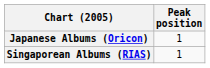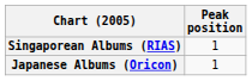 <table class="wikitable plainrowheaders" style="text-align:center">
 <tr>
 <th scope="col">Chart (2005)</th>
 <th scope="col">Peak<br>position</th>
 </tr>
 <tr>
+<th scope="row">Singaporean Albums (<a href='#'>RIAS</a>)</th>
+<td>1</td>
+</tr>
+<tr>
 <th scope="row">Japanese Albums (<a href='#'>Oricon</a>)</th>
 <td>1</td>
 </tr>
-<tr>
-<th scope="row">Singaporean Albums (<a href='#'>RIAS</a>)</th>
-<td>1</td>
-</tr>
 </table>
